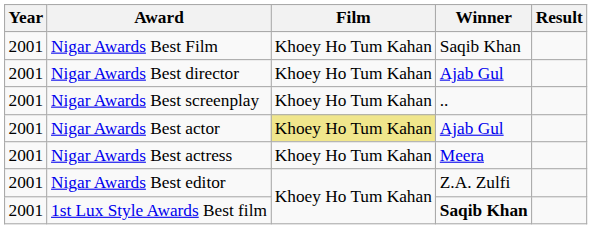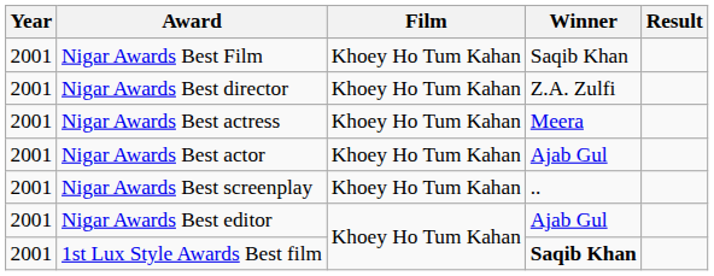 <table class="wikitable sortable">
 <tr>
 <th>Year</th>
 <th>Award</th>
 <th>Film</th>
 <th>Winner</th>
 <th>Result</th>
 </tr>
 <tr>
 <td>2001</td>
 <td><a href='#'>Nigar Awards</a> Best Film</td>
 <td>Khoey Ho Tum Kahan</td>
 <td>Saqib Khan</td>
 <td></td>
 </tr>
 <tr>
 <td>2001</td>
 <td><a href='#'>Nigar Awards</a> Best director</td>
 <td>Khoey Ho Tum Kahan</td>
+<td>Z.A. Zulfi</td>
+<td></td>
+</tr>
+<tr>
+<td>2001</td>
+<td><a href='#'>Nigar Awards</a> Best actress</td>
+<td>Khoey Ho Tum Kahan</td>
+<td><a href='#'>Meera</a></td>
+<td></td>
+</tr>
+<tr>
+<td>2001</td>
+<td><a href='#'>Nigar Awards</a> Best actor</td>
+<td>Khoey Ho Tum Kahan</td>
 <td><a href='#'>Ajab Gul</a></td>
 <td></td>
 </tr>
 <tr>
 <td>2001</td>
 <td><a href='#'>Nigar Awards</a> Best screenplay</td>
 <td>Khoey Ho Tum Kahan</td>
 <td>..</td>
 <td></td>
 </tr>
 <tr>
 <td>2001</td>
-<td><a href='#'>Nigar Awards</a> Best actor</td>
-<td style="background: khaki;">Khoey Ho Tum Kahan</td>
-<td><a href='#'>Ajab Gul</a></td>
-<td></td>
-</tr>
-<tr>
-<td>2001</td>
-<td><a href='#'>Nigar Awards</a> Best actress</td>
-<td>Khoey Ho Tum Kahan</td>
-<td><a href='#'>Meera</a></td>
-<td></td>
-</tr>
-<tr>
-<td>2001</td>
 <td><a href='#'>Nigar Awards</a> Best editor</td>
 <td rowspan="2">Khoey Ho Tum Kahan</td>
-<td>Z.A. Zulfi</td>
+<td><a href='#'>Ajab Gul</a></td>
 <td></td>
 </tr>
 <tr>
 <td>2001</td>
 <td><a href='#'>1st Lux Style Awards</a> Best film</td>
 <td><strong>Saqib Khan</strong></td>
 <td></td>
 </tr>
 </table>
